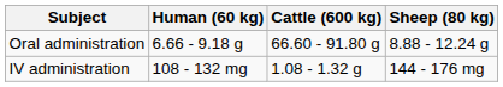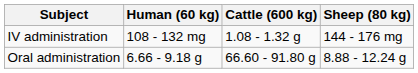 <table class="wikitable">
 <tr>
 <th>Subject</th>
 <th>Human (60 kg)</th>
 <th>Cattle (600 kg)</th>
 <th>Sheep (80 kg)</th>
 </tr>
 <tr>
+<td>IV administration</td>
+<td>108 - 132 mg</td>
+<td>1.08 - 1.32 g</td>
+<td>144 - 176 mg</td>
+</tr>
+<tr>
 <td>Oral administration</td>
 <td>6.66 - 9.18 g</td>
 <td>66.60 - 91.80 g</td>
 <td>8.88 - 12.24 g</td>
 </tr>
-<tr>
-<td>IV administration</td>
-<td>108 - 132 mg</td>
-<td>1.08 - 1.32 g</td>
-<td>144 - 176 mg</td>
-</tr>
 </table>
